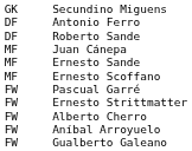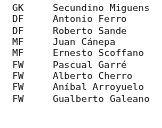 <table style="font-size:90%; margin:0.2em auto;" cellspacing="0" cellpadding="0">
 <tr>
 <th width="25"></th>
 <th width="25"></th>
 </tr>
 <tr>
 <td>GK</td>
 <td></td>
 <td> Secundino Miguens</td>
 </tr>
 <tr>
 <td>DF</td>
 <td></td>
 <td> Antonio Ferro</td>
 </tr>
 <tr>
 <td>DF</td>
 <td></td>
 <td> Roberto Sande</td>
 </tr>
 <tr>
 <td>MF</td>
 <td></td>
 <td> Juan Cánepa</td>
 </tr>
 <tr>
 <td>MF</td>
 <td></td>
-<td> Ernesto Sande</td>
-</tr>
-<tr>
-<td>MF</td>
-<td></td>
 <td> Ernesto Scoffano</td>
 </tr>
 <tr>
 <td>FW</td>
 <td></td>
 <td> Pascual Garré</td>
-</tr>
-<tr>
-<td>FW</td>
-<td></td>
-<td> Ernesto Strittmatter</td>
 </tr>
 <tr>
 <td>FW</td>
 <td></td>
 <td> Alberto Cherro</td>
 </tr>
 <tr>
 <td>FW</td>
 <td></td>
 <td> Aníbal Arroyuelo</td>
 </tr>
 <tr>
 <td>FW</td>
 <td></td>
 <td> Gualberto Galeano</td>
 </tr>
 </table>
